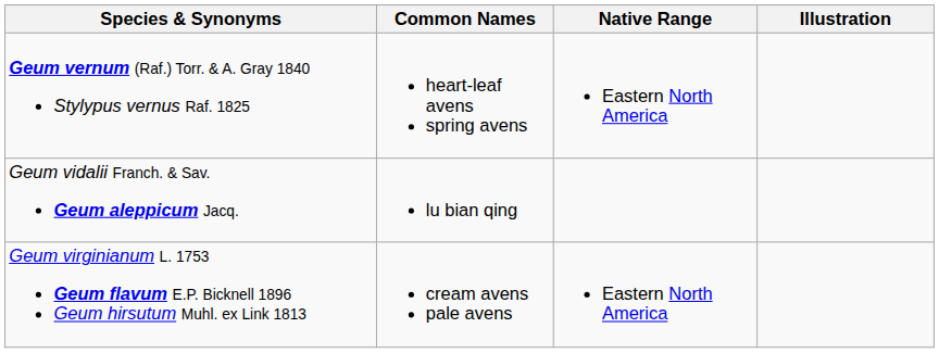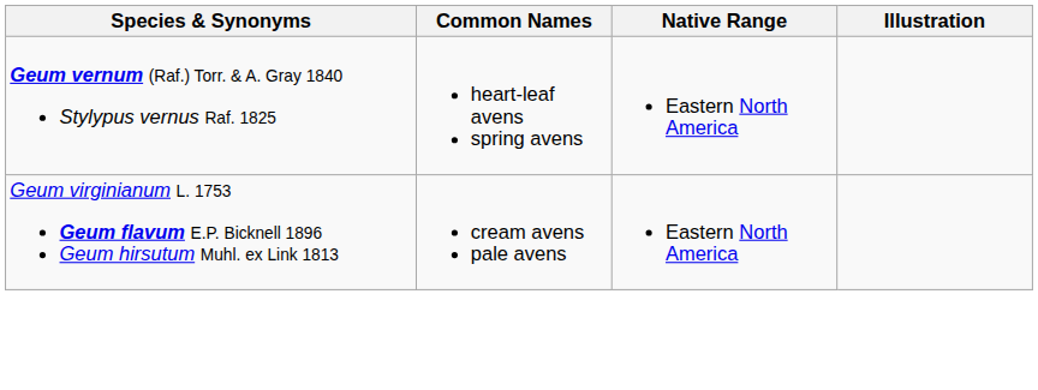 <table class="wikitable">
 <tr>
 <th width=325>Species & Synonyms</th>
 <th width=150>Common Names</th>
 <th width=175>Native Range</th>
 <th width=150>Illustration</th>
 </tr>
 <tr>
 <td><strong><em><a href='#'>Geum vernum</a></em></strong> <small>(Raf.) Torr. & A. Gray 1840</small><br><ul><li><em>Stylypus vernus</em> <small>Raf. 1825</small></li></ul></td>
 <td><br><ul><li>heart-leaf avens</li><li>spring avens</li></ul></td>
 <td><br><ul><li>Eastern <a href='#'>North America</a></li></ul></td>
 <td></td>
 </tr>
 <tr>
-<td><em>Geum vidalii</em> <small>Franch. & Sav.</small><br><ul><li><strong><em><a href='#'>Geum aleppicum</a></em></strong> <small>Jacq.</small></li></ul></td>
-<td><br><ul><li>lu bian qing</li></ul></td>
-<td></td>
-<td></td>
-</tr>
-<tr>
 <td><em><a href='#'>Geum virginianum</a></em> <small>L. 1753</small><br><ul><li><strong><em><a href='#'>Geum flavum</a></em></strong> <small>E.P. Bicknell 1896</small></li><li><em><a href='#'>Geum hirsutum</a></em> <small>Muhl. ex Link 1813</small></li></ul></td>
 <td><br><ul><li>cream avens</li><li>pale avens</li></ul></td>
 <td><br><ul><li>Eastern <a href='#'>North America</a></li></ul></td>
 <td></td>
 </tr>
 </table>
